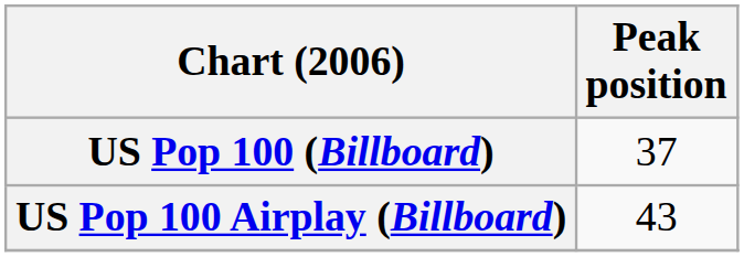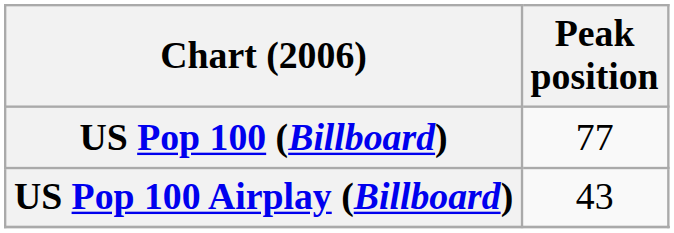 <table class="wikitable sortable plainrowheaders">
 <tr>
 <th scope="col">Chart (2006)</th>
 <th scope="col">Peak<br>position</th>
 </tr>
 <tr>
 <th scope="row">US <a href='#'>Pop 100</a> (<em><a href='#'>Billboard</a></em>)</th>
-<td style="text-align:center;">37</td>
+<td style="text-align:center;">77</td>
 </tr>
 <tr>
 <th scope="row">US <a href='#'>Pop 100 Airplay</a> (<em><a href='#'>Billboard</a></em>)</th>
 <td style="text-align:center;">43</td>
 </tr>
 <tr>
 </tr>
 </table>
